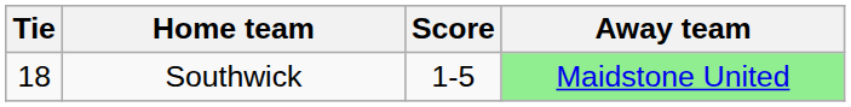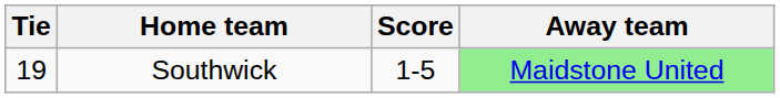 <table class="wikitable" style="text-align:center;">
 <tr>
 <th width=20>Tie</th>
 <th width=175>Home team</th>
 <th width=20>Score</th>
 <th width=175>Away team</th>
 </tr>
 <tr>
-<td>18</td>
+<td>19</td>
 <td>Southwick</td>
 <td>1-5</td>
 <td style="background: lightgreen;"><a href='#'>Maidstone United</a></td>
 </tr>
 </table>
